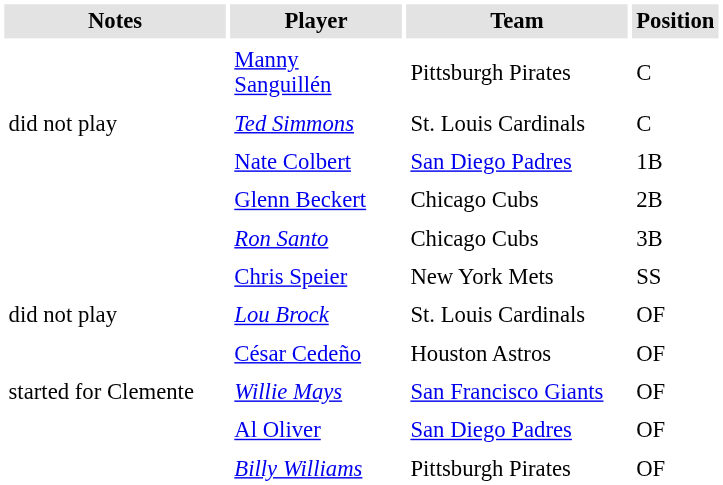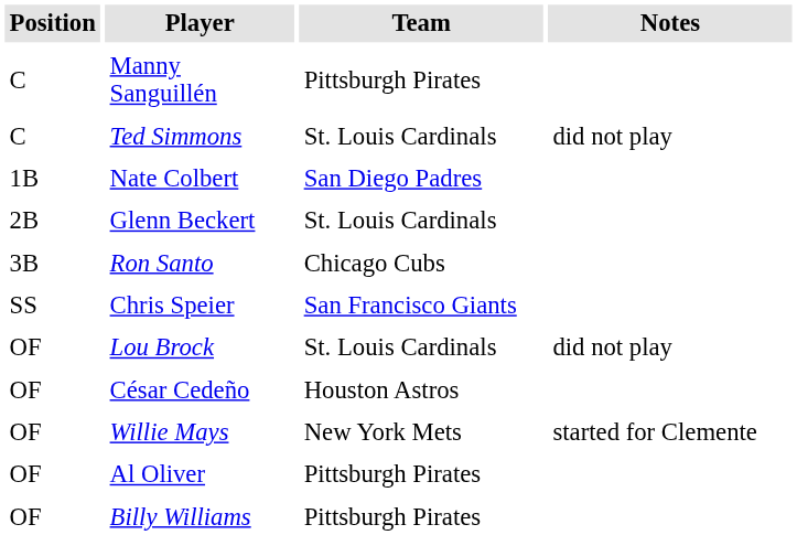 <table border="0" cellspacing="3" cellpadding="3">
 <tr style="background: #e3e3e3;">
-<th width="150">Notes</th>
+<th width="50">Position</th>
 <th width="115">Player</th>
 <th width="150">Team</th>
-<th width="50">Position</th>
+<th width="150">Notes</th>
 </tr>
 <tr>
-<td></td>
+<td>C</td>
 <td><a href='#'>Manny Sanguillén</a></td>
 <td>Pittsburgh Pirates</td>
-<td>C</td>
+<td></td>
 </tr>
 <tr>
-<td>did not play</td>
+<td>C</td>
 <td><em><a href='#'>Ted Simmons</a></em></td>
 <td>St. Louis Cardinals</td>
-<td>C</td>
+<td>did not play</td>
 </tr>
 <tr>
-<td></td>
+<td>1B</td>
 <td><a href='#'>Nate Colbert</a></td>
 <td><a href='#'>San Diego Padres</a></td>
-<td>1B</td>
+<td></td>
 </tr>
 <tr>
+<td>2B</td>
+<td><a href='#'>Glenn Beckert</a></td>
+<td>St. Louis Cardinals</td>
 <td></td>
-<td><a href='#'>Glenn Beckert</a></td>
-<td>Chicago Cubs</td>
-<td>2B</td>
 </tr>
 <tr>
-<td></td>
+<td>3B</td>
 <td><em><a href='#'>Ron Santo</a></em></td>
 <td>Chicago Cubs</td>
-<td>3B</td>
+<td></td>
 </tr>
 <tr>
+<td>SS</td>
+<td><a href='#'>Chris Speier</a></td>
+<td><a href='#'>San Francisco Giants</a></td>
 <td></td>
-<td><a href='#'>Chris Speier</a></td>
-<td>New York Mets</td>
-<td>SS</td>
 </tr>
 <tr>
-<td>did not play</td>
+<td>OF</td>
 <td><em><a href='#'>Lou Brock</a></em></td>
 <td>St. Louis Cardinals</td>
-<td>OF</td>
+<td>did not play</td>
 </tr>
 <tr>
-<td></td>
+<td>OF</td>
 <td><a href='#'>César Cedeño</a></td>
 <td>Houston Astros</td>
-<td>OF</td>
+<td></td>
 </tr>
 <tr>
+<td>OF</td>
+<td><em><a href='#'>Willie Mays</a></em></td>
+<td>New York Mets</td>
 <td>started for Clemente</td>
-<td><em><a href='#'>Willie Mays</a></em></td>
-<td><a href='#'>San Francisco Giants</a></td>
-<td>OF</td>
 </tr>
 <tr>
+<td>OF</td>
+<td><a href='#'>Al Oliver</a></td>
+<td>Pittsburgh Pirates</td>
 <td></td>
-<td><a href='#'>Al Oliver</a></td>
-<td><a href='#'>San Diego Padres</a></td>
-<td>OF</td>
 </tr>
 <tr>
-<td></td>
+<td>OF</td>
 <td><em><a href='#'>Billy Williams</a></em></td>
 <td>Pittsburgh Pirates</td>
-<td>OF</td>
+<td></td>
 </tr>
 </table>
